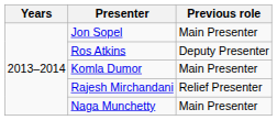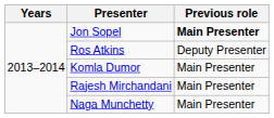 <table class="wikitable">
 <tr style="text-align:center;">
 <th>Years</th>
 <th>Presenter</th>
 <th>Previous role</th>
 </tr>
 <tr>
 <td rowspan="5">2013–2014</td>
 <td><a href='#'>Jon Sopel</a></td>
-<td>Main Presenter</td>
+<td><strong>Main Presenter</strong></td>
 </tr>
 <tr>
 <td><a href='#'>Ros Atkins</a></td>
 <td>Deputy Presenter</td>
 </tr>
 <tr>
 <td><a href='#'>Komla Dumor</a></td>
 <td>Main Presenter</td>
 </tr>
 <tr>
 <td><a href='#'>Rajesh Mirchandani</a></td>
-<td>Relief Presenter</td>
+<td>Main Presenter</td>
 </tr>
 <tr>
 <td><a href='#'>Naga Munchetty</a></td>
 <td>Main Presenter</td>
 </tr>
 </table>
